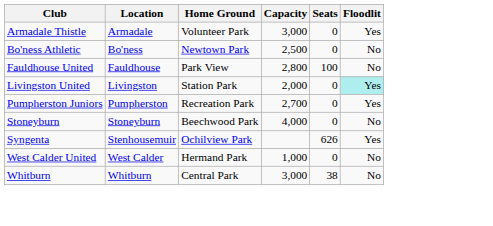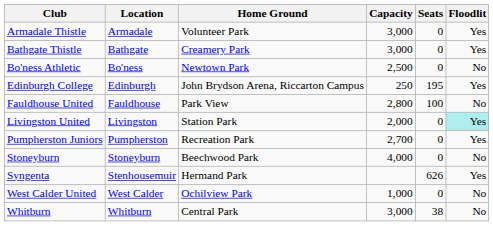 <table class="wikitable sortable">
 <tr>
 <th>Club</th>
 <th>Location</th>
 <th>Home Ground</th>
 <th data-sort-type="number">Capacity</th>
 <th data-sort-type="number">Seats</th>
 <th>Floodlit</th>
 </tr>
 <tr>
 <td><a href='#'>Armadale Thistle</a></td>
 <td><a href='#'>Armadale</a></td>
 <td>Volunteer Park</td>
 <td align=right>3,000</td>
 <td align=right>0</td>
 <td align=right>Yes</td>
 </tr>
 <tr>
+<td><a href='#'>Bathgate Thistle</a></td>
+<td><a href='#'>Bathgate</a></td>
+<td><a href='#'>Creamery Park</a></td>
+<td align=right>3,000</td>
+<td align=right>0</td>
+<td align=right>Yes</td>
+</tr>
+<tr>
 <td><a href='#'>Bo'ness Athletic</a></td>
 <td><a href='#'>Bo'ness</a></td>
 <td><a href='#'>Newtown Park</a></td>
 <td align=right>2,500</td>
 <td align=right>0</td>
 <td align=right>No</td>
+</tr>
+<tr>
+<td><a href='#'>Edinburgh College</a></td>
+<td><a href='#'>Edinburgh</a></td>
+<td>John Brydson Arena, Riccarton Campus</td>
+<td align=right>250</td>
+<td align=right>195</td>
+<td align=right>Yes</td>
 </tr>
 <tr>
 <td><a href='#'>Fauldhouse United</a></td>
 <td><a href='#'>Fauldhouse</a></td>
 <td>Park View</td>
 <td align=right>2,800</td>
 <td align=right>100</td>
 <td align=right>No</td>
 </tr>
 <tr>
 <td><a href='#'>Livingston United</a></td>
 <td><a href='#'>Livingston</a></td>
 <td>Station Park</td>
 <td align=right>2,000</td>
 <td align=right>0</td>
 <td align=right style="background: paleturquoise;">Yes</td>
 </tr>
 <tr>
 <td><a href='#'>Pumpherston Juniors</a></td>
 <td><a href='#'>Pumpherston</a></td>
 <td>Recreation Park</td>
 <td align=right>2,700</td>
 <td align=right>0</td>
 <td align=right>Yes</td>
 </tr>
 <tr>
 <td><a href='#'>Stoneyburn</a></td>
 <td><a href='#'>Stoneyburn</a></td>
 <td>Beechwood Park</td>
 <td align=right>4,000</td>
 <td align=right>0</td>
 <td align=right>No</td>
 </tr>
 <tr>
 <td><a href='#'>Syngenta</a></td>
 <td><a href='#'>Stenhousemuir</a></td>
-<td><a href='#'>Ochilview Park</a></td>
+<td>Hermand Park</td>
 <td align=right></td>
 <td align=right>626</td>
 <td align=right>Yes</td>
 </tr>
 <tr>
 <td><a href='#'>West Calder United</a></td>
 <td><a href='#'>West Calder</a></td>
-<td>Hermand Park</td>
+<td><a href='#'>Ochilview Park</a></td>
 <td align=right>1,000</td>
 <td align=right>0</td>
 <td align=right>No</td>
 </tr>
 <tr>
 <td><a href='#'>Whitburn</a></td>
 <td><a href='#'>Whitburn</a></td>
 <td>Central Park</td>
 <td align=right>3,000</td>
 <td align=right>38</td>
 <td align=right>No</td>
 </tr>
 </table>
